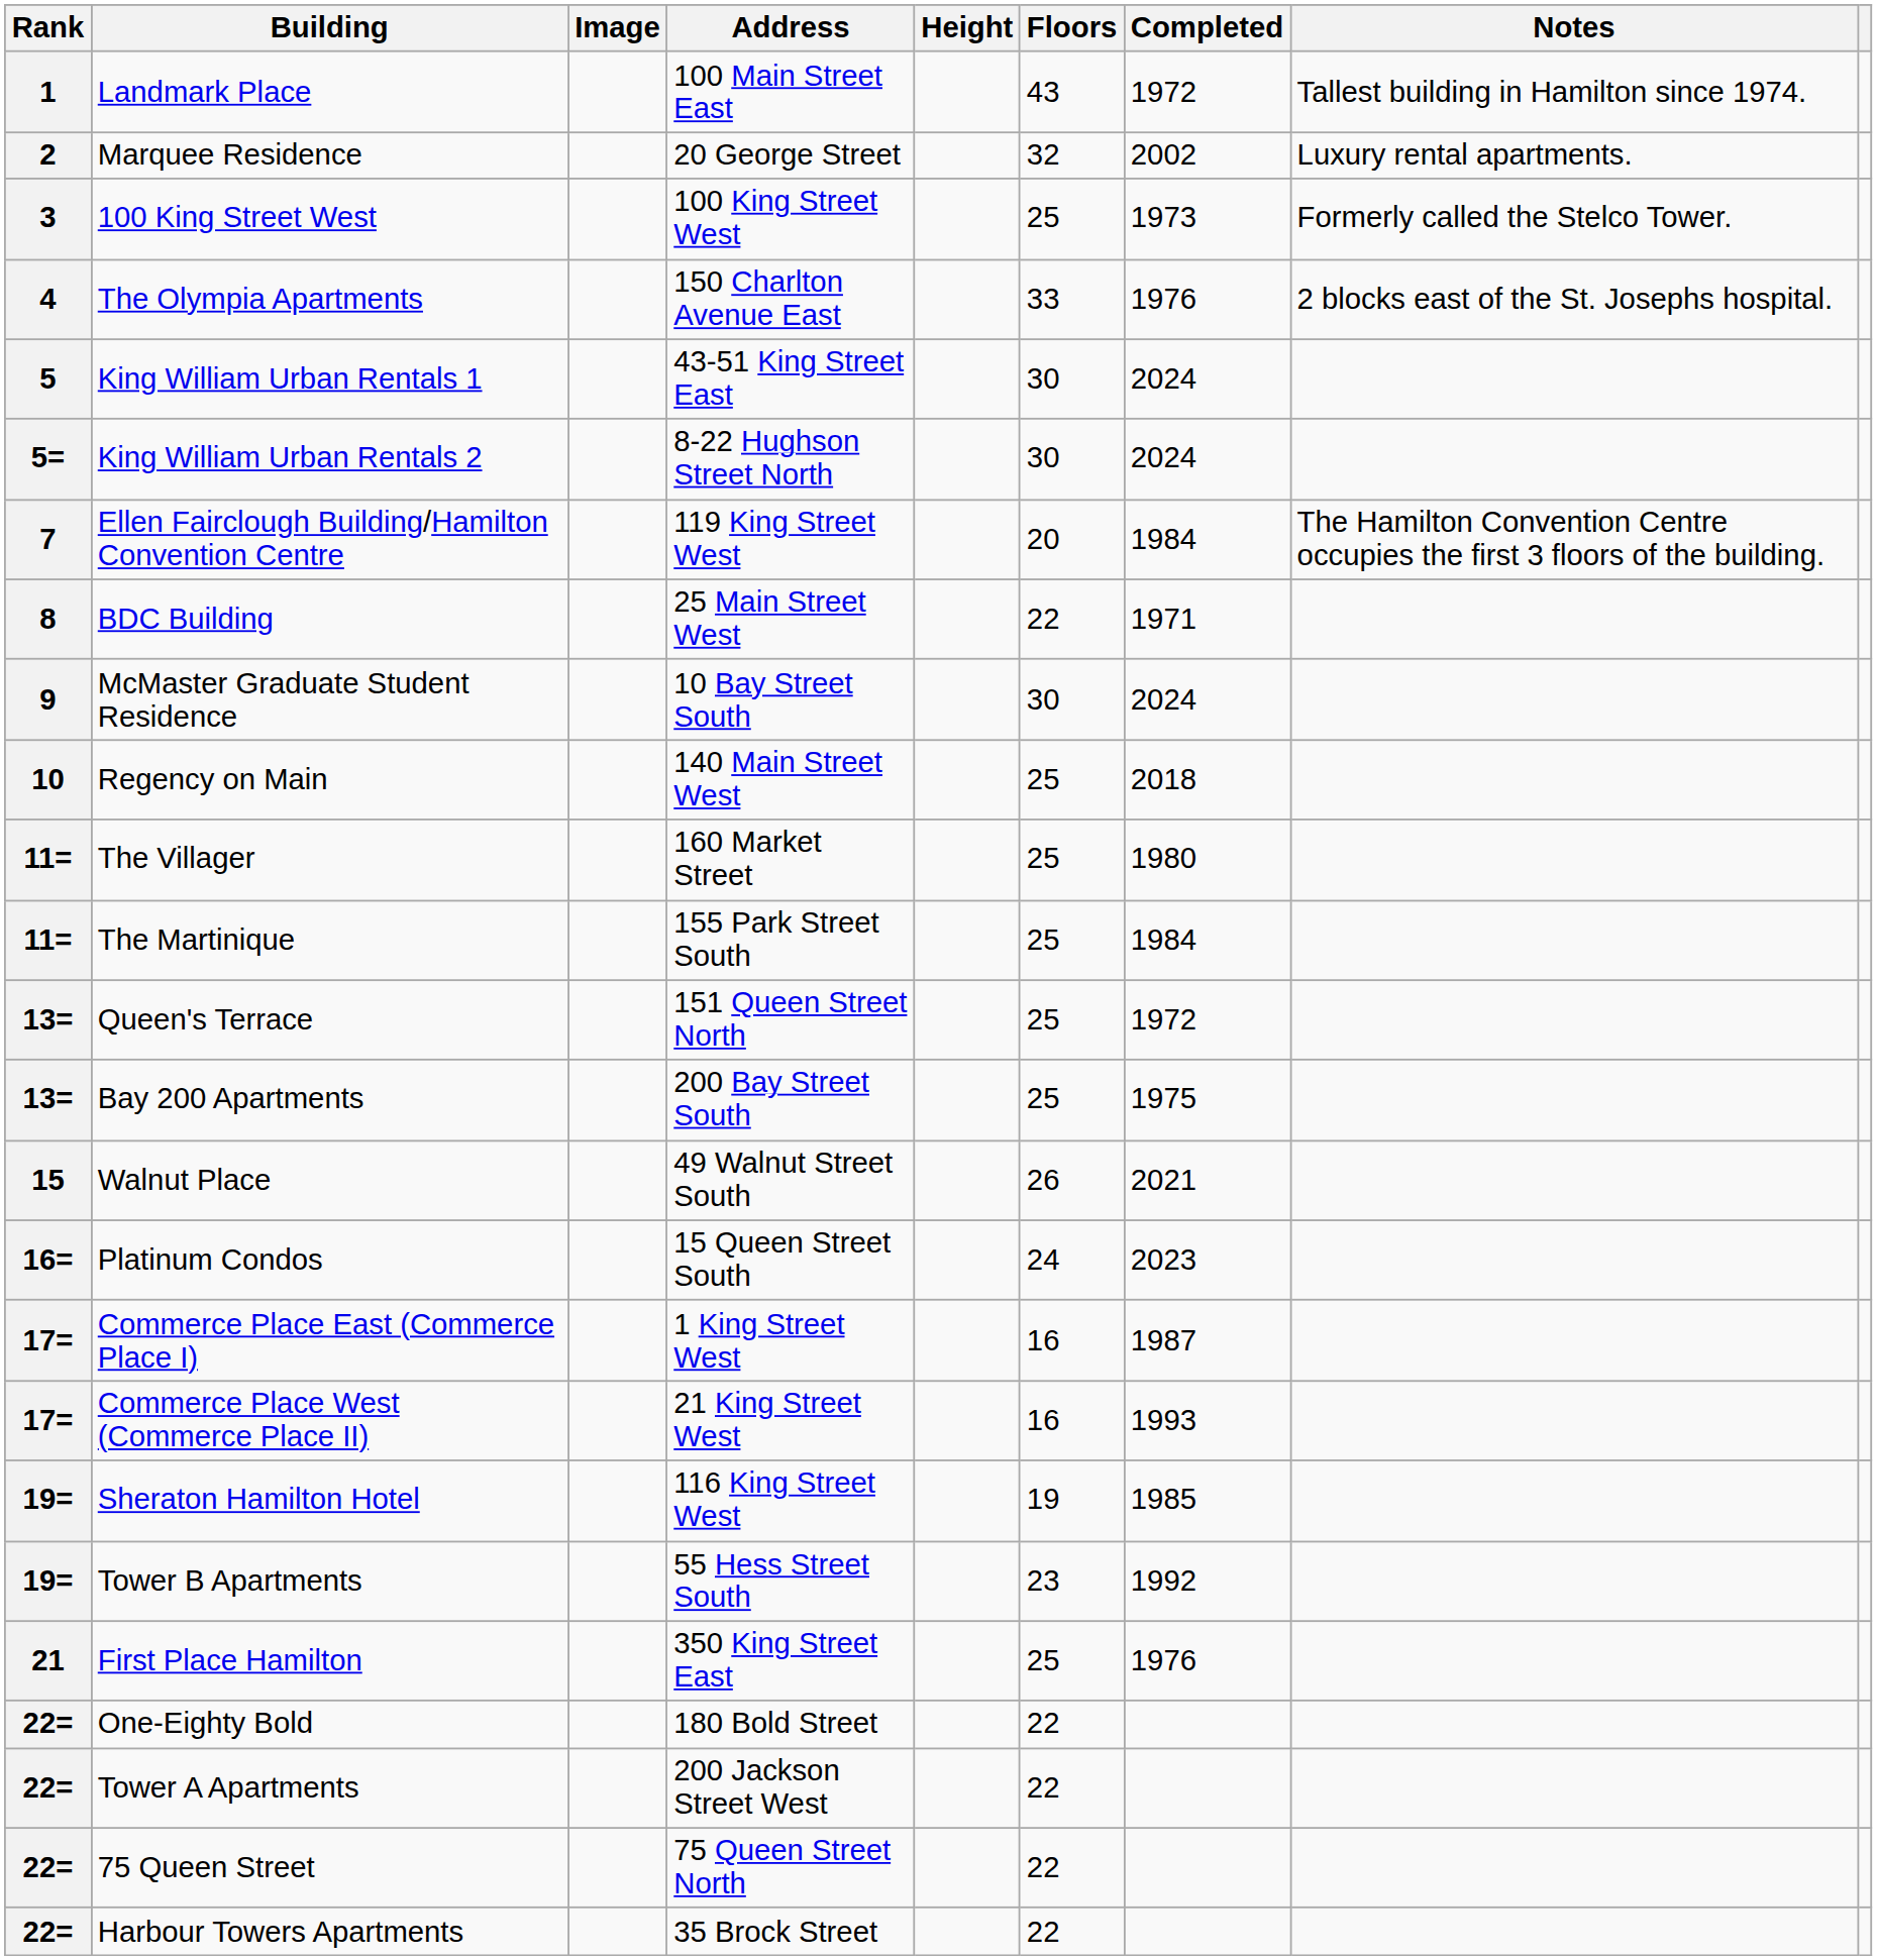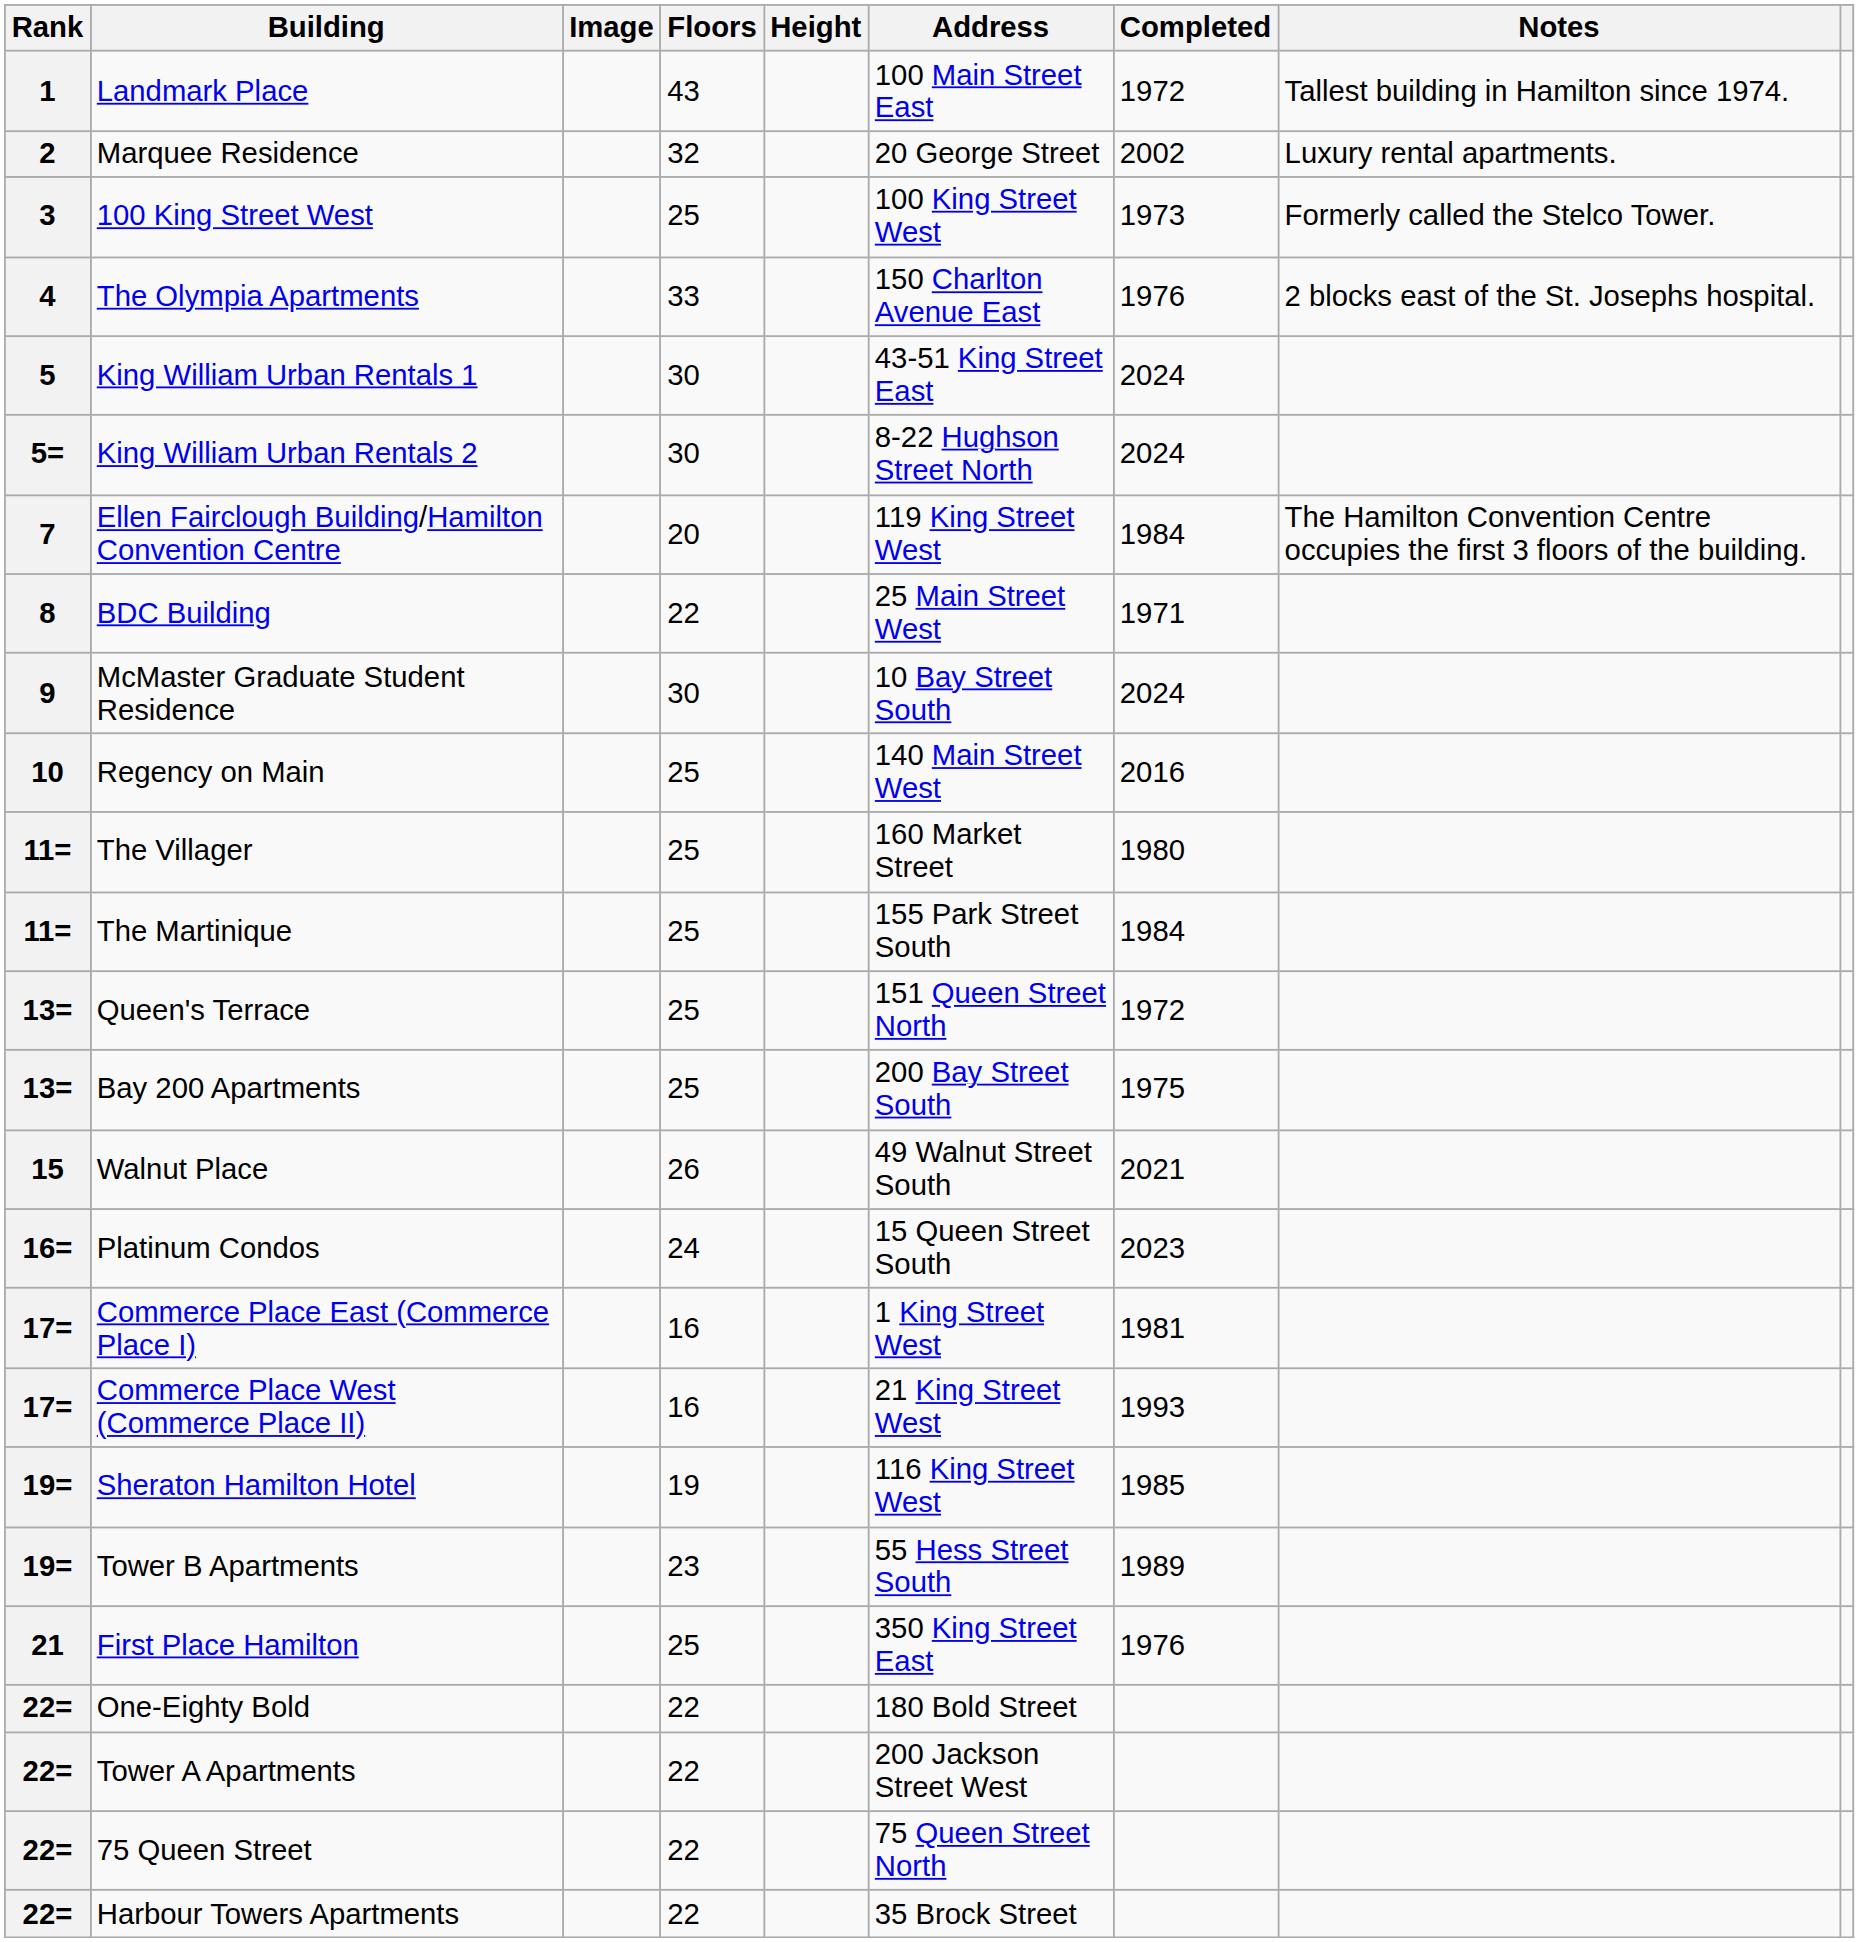 <table class="wikitable sortable" style="width:80%;">
 <tr>
 <th>Rank</th>
 <th>Building</th>
 <th>Image</th>
+<th>Floors</th>
+<th>Height</th>
 <th>Address</th>
-<th>Height</th>
-<th>Floors</th>
 <th>Completed</th>
 <th>Notes</th>
 <th></th>
 </tr>
 <tr>
 <th>1</th>
 <td><a href='#'>Landmark Place</a></td>
 <td></td>
+<td>43</td>
+<td></td>
 <td>100 <a href='#'>Main Street East</a></td>
-<td></td>
-<td>43</td>
 <td>1972</td>
 <td>Tallest building in Hamilton since 1974.</td>
 <td></td>
 </tr>
 <tr>
 <th>2</th>
 <td>Marquee Residence</td>
 <td></td>
+<td>32</td>
+<td></td>
 <td>20 George Street</td>
-<td></td>
-<td>32</td>
 <td>2002</td>
 <td>Luxury rental apartments.</td>
 <td></td>
 </tr>
 <tr>
 <th>3</th>
 <td><a href='#'>100 King Street West</a></td>
 <td></td>
+<td>25</td>
+<td></td>
 <td>100 <a href='#'>King Street West</a></td>
-<td></td>
-<td>25</td>
 <td>1973</td>
 <td>Formerly called the Stelco Tower.</td>
 <td></td>
 </tr>
 <tr>
 <th>4</th>
 <td><a href='#'>The Olympia Apartments</a></td>
 <td></td>
+<td>33</td>
+<td></td>
 <td>150 <a href='#'>Charlton Avenue East</a></td>
-<td></td>
-<td>33</td>
 <td>1976</td>
 <td>2 blocks east of the St. Josephs hospital.</td>
 <td></td>
 </tr>
 <tr>
 <th>5</th>
 <td><a href='#'>King William Urban Rentals 1</a></td>
 <td></td>
+<td>30</td>
+<td></td>
 <td>43-51 <a href='#'>King Street East</a></td>
-<td></td>
-<td>30</td>
 <td>2024</td>
 <td></td>
 <td></td>
 </tr>
 <tr>
 <th>5=</th>
 <td><a href='#'>King William Urban Rentals 2</a></td>
 <td></td>
+<td>30</td>
+<td></td>
 <td>8-22 <a href='#'>Hughson Street North</a></td>
-<td></td>
-<td>30</td>
 <td>2024</td>
 <td></td>
 <td></td>
 </tr>
 <tr>
 <th>7</th>
 <td><a href='#'>Ellen Fairclough Building</a>/<a href='#'>Hamilton Convention Centre</a></td>
 <td></td>
+<td>20</td>
+<td></td>
 <td>119 <a href='#'>King Street West</a></td>
-<td></td>
-<td>20</td>
 <td>1984</td>
 <td>The Hamilton Convention Centre occupies the first 3 floors of the building.</td>
 <td></td>
 </tr>
 <tr>
 <th>8</th>
 <td><a href='#'>BDC Building</a></td>
 <td></td>
+<td>22</td>
+<td></td>
 <td>25 <a href='#'>Main Street West</a></td>
-<td></td>
-<td>22</td>
 <td>1971</td>
 <td></td>
 <td></td>
 </tr>
 <tr>
 <th>9</th>
 <td>McMaster Graduate Student Residence</td>
 <td></td>
+<td>30</td>
+<td></td>
 <td>10 <a href='#'>Bay Street South</a></td>
-<td></td>
-<td>30</td>
 <td>2024</td>
 <td></td>
 <td></td>
 </tr>
 <tr>
 <th>10</th>
 <td>Regency on Main</td>
 <td></td>
+<td>25</td>
+<td></td>
 <td>140 <a href='#'>Main Street West</a></td>
-<td></td>
-<td>25</td>
-<td>2018</td>
+<td>2016</td>
 <td></td>
 <td></td>
 </tr>
 <tr>
 <th>11=</th>
 <td>The Villager</td>
 <td></td>
+<td>25</td>
+<td></td>
 <td>160 Market Street</td>
-<td></td>
-<td>25</td>
 <td>1980</td>
 <td></td>
 <td></td>
 </tr>
 <tr>
 <th>11=</th>
 <td>The Martinique</td>
 <td></td>
+<td>25</td>
+<td></td>
 <td>155 Park Street South</td>
-<td></td>
-<td>25</td>
 <td>1984</td>
 <td></td>
 <td></td>
 </tr>
 <tr>
 <th>13=</th>
 <td>Queen's Terrace</td>
 <td></td>
+<td>25</td>
+<td></td>
 <td>151 <a href='#'>Queen Street North</a></td>
-<td></td>
-<td>25</td>
 <td>1972</td>
 <td></td>
 <td></td>
 </tr>
 <tr>
 <th>13=</th>
 <td>Bay 200 Apartments</td>
 <td></td>
+<td>25</td>
+<td></td>
 <td>200 <a href='#'>Bay Street South</a></td>
-<td></td>
-<td>25</td>
 <td>1975</td>
 <td></td>
 <td></td>
 </tr>
 <tr>
 <th>15</th>
 <td>Walnut Place</td>
 <td></td>
+<td>26</td>
+<td></td>
 <td>49 Walnut Street South</td>
-<td></td>
-<td>26</td>
 <td>2021</td>
 <td></td>
 <td></td>
 </tr>
 <tr>
 <th>16=</th>
 <td>Platinum Condos</td>
 <td></td>
+<td>24</td>
+<td></td>
 <td>15 Queen Street South</td>
-<td></td>
-<td>24</td>
 <td>2023</td>
 <td></td>
 <td></td>
 </tr>
 <tr>
 <th>17=</th>
 <td><a href='#'>Commerce Place East (Commerce Place I)</a></td>
 <td></td>
+<td>16</td>
+<td></td>
 <td>1 <a href='#'>King Street West</a></td>
-<td></td>
-<td>16</td>
-<td>1987</td>
+<td>1981</td>
 <td></td>
 <td></td>
 </tr>
 <tr>
 <th>17=</th>
 <td><a href='#'>Commerce Place West (Commerce Place II)</a></td>
 <td></td>
+<td>16</td>
+<td></td>
 <td>21 <a href='#'>King Street West</a></td>
-<td></td>
-<td>16</td>
 <td>1993</td>
 <td></td>
 <td></td>
 </tr>
 <tr>
 <th>19=</th>
 <td><a href='#'>Sheraton Hamilton Hotel</a></td>
 <td></td>
+<td>19</td>
+<td></td>
 <td>116 <a href='#'>King Street West</a></td>
-<td></td>
-<td>19</td>
 <td>1985</td>
 <td></td>
 <td></td>
 </tr>
 <tr>
 <th>19=</th>
 <td>Tower B Apartments</td>
 <td></td>
+<td>23</td>
+<td></td>
 <td>55 <a href='#'>Hess Street South</a></td>
-<td></td>
-<td>23</td>
-<td>1992</td>
+<td>1989</td>
 <td></td>
 <td></td>
 </tr>
 <tr>
 <th>21</th>
 <td><a href='#'>First Place Hamilton</a></td>
 <td></td>
+<td>25</td>
+<td></td>
 <td>350 <a href='#'>King Street East</a></td>
-<td></td>
-<td>25</td>
 <td>1976</td>
 <td></td>
 <td></td>
 </tr>
 <tr>
 <th>22=</th>
 <td>One-Eighty Bold</td>
 <td></td>
+<td>22</td>
+<td></td>
 <td>180 Bold Street</td>
-<td></td>
-<td>22</td>
 <td></td>
 <td></td>
 <td></td>
 </tr>
 <tr>
 <th>22=</th>
 <td>Tower A Apartments</td>
 <td></td>
+<td>22</td>
+<td></td>
 <td>200 Jackson Street West</td>
-<td></td>
-<td>22</td>
 <td></td>
 <td></td>
 <td></td>
 </tr>
 <tr>
 <th>22=</th>
 <td>75 Queen Street</td>
 <td></td>
+<td>22</td>
+<td></td>
 <td>75 <a href='#'>Queen Street North</a></td>
-<td></td>
-<td>22</td>
 <td></td>
 <td></td>
 <td></td>
 </tr>
 <tr>
 <th>22=</th>
 <td>Harbour Towers Apartments</td>
 <td></td>
+<td>22</td>
+<td></td>
 <td>35 Brock Street</td>
-<td></td>
-<td>22</td>
 <td></td>
 <td></td>
 <td></td>
 </tr>
 </table>
